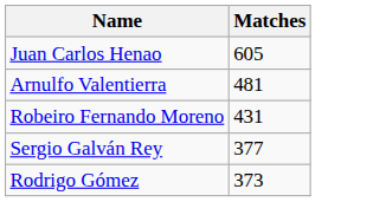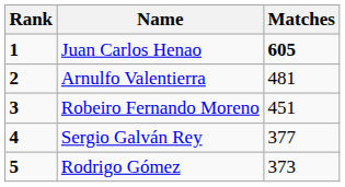 <table class="wikitable">
 <tr>
+<th>Rank</th>
 <th>Name</th>
 <th>Matches</th>
 </tr>
 <tr>
+<td><strong>1</strong></td>
 <td> <a href='#'>Juan Carlos Henao</a></td>
-<td>605</td>
+<td><strong>605</strong></td>
 </tr>
 <tr>
+<td><strong>2</strong></td>
 <td> <a href='#'>Arnulfo Valentierra</a></td>
 <td>481</td>
 </tr>
 <tr>
+<td><strong>3</strong></td>
 <td> <a href='#'>Robeiro Fernando Moreno</a></td>
-<td>431</td>
+<td>451</td>
 </tr>
 <tr>
+<td><strong>4</strong></td>
 <td> <a href='#'>Sergio Galván Rey</a></td>
 <td>377</td>
 </tr>
 <tr>
+<td><strong>5</strong></td>
 <td> <a href='#'>Rodrigo Gómez</a></td>
 <td>373</td>
 </tr>
 </table>
